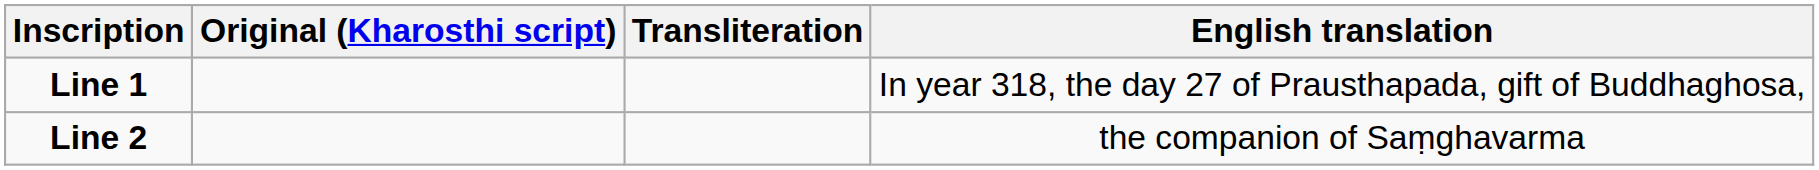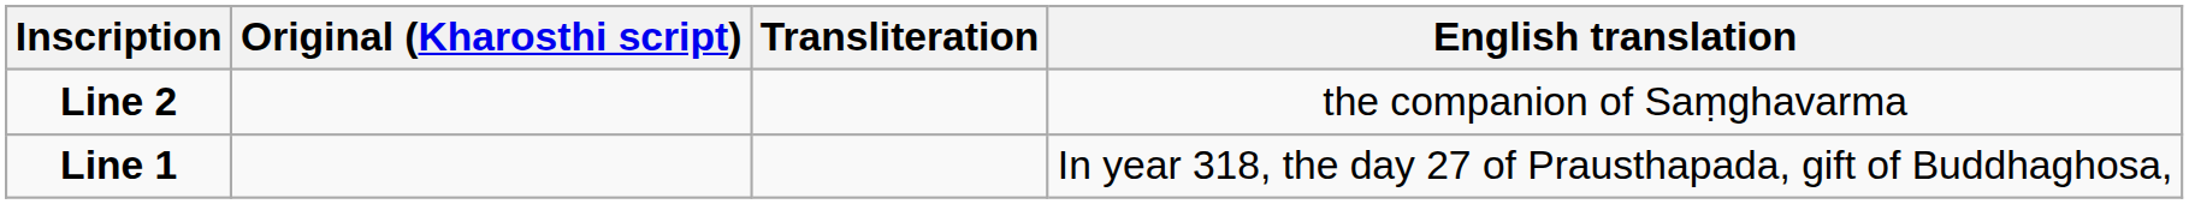 <table class ="wikitable" style="text-align:center">
 <tr>
 <th>Inscription</th>
 <th>Original (<a href='#'>Kharosthi script</a>)</th>
 <th>Transliteration</th>
 <th>English translation</th>
 </tr>
 <tr>
+<td><strong>Line 2</strong></td>
+<td></td>
+<td></td>
+<td>the companion of Saṃghavarma</td>
+</tr>
+<tr>
 <td><strong>Line 1</strong></td>
 <td></td>
 <td></td>
 <td>In year 318, the day 27 of Prausthapada, gift of Buddhaghosa,</td>
 </tr>
-<tr>
-<td><strong>Line 2</strong></td>
-<td></td>
-<td></td>
-<td>the companion of Saṃghavarma</td>
-</tr>
 </table>
